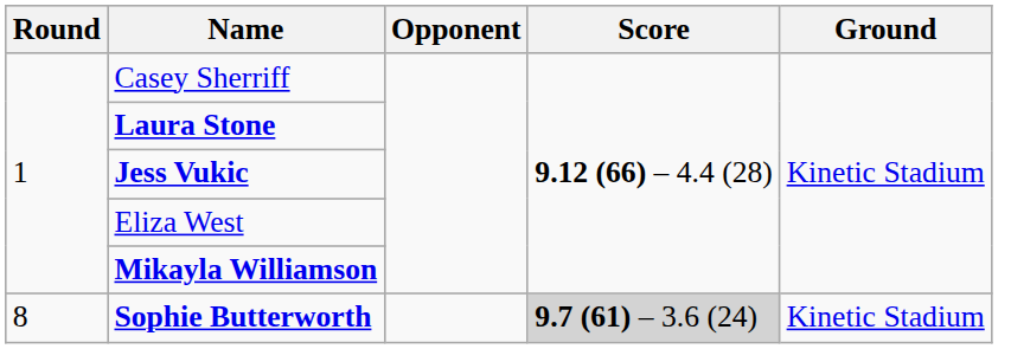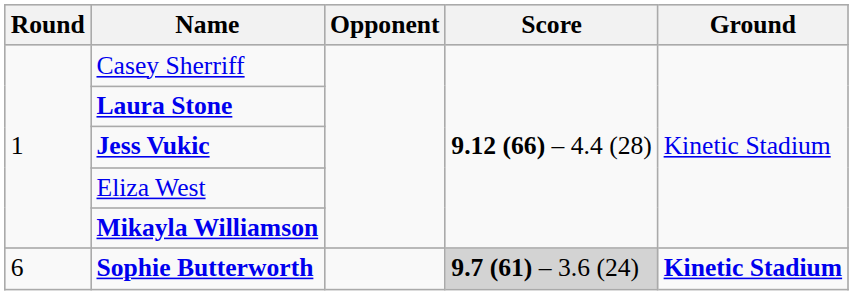 <table class="wikitable">
 <tr>
 <th>Round</th>
 <th>Name</th>
 <th>Opponent</th>
 <th>Score</th>
 <th>Ground</th>
 </tr>
 <tr>
 <td rowspan="5">1</td>
 <td><a href='#'>Casey Sherriff</a></td>
 <td rowspan="5"></td>
 <td rowspan="5"><strong>9.12 (66)</strong> – 4.4 (28)</td>
 <td rowspan="5"><a href='#'>Kinetic Stadium</a></td>
 </tr>
 <tr>
 <td><strong><a href='#'>Laura Stone</a></strong></td>
 </tr>
 <tr>
 <td><strong><a href='#'>Jess Vukic</a></strong></td>
 </tr>
 <tr>
 <td><a href='#'>Eliza West</a></td>
 </tr>
 <tr>
 <td><strong><a href='#'>Mikayla Williamson</a></strong></td>
 </tr>
 <tr>
-<td>8</td>
+<td>6</td>
 <td><strong><a href='#'>Sophie Butterworth</a></strong></td>
 <td></td>
 <td style="background: lightgrey;"><strong>9.7 (61)</strong> – 3.6 (24)</td>
-<td><a href='#'>Kinetic Stadium</a></td>
+<td><strong><a href='#'>Kinetic Stadium</a></strong></td>
 </tr>
 </table>
